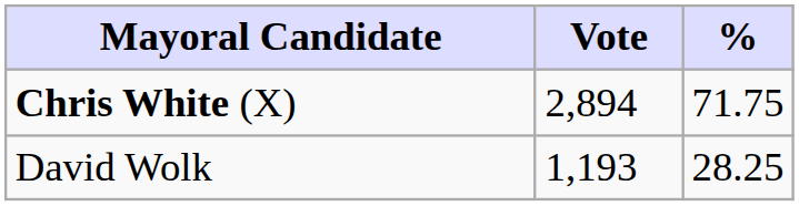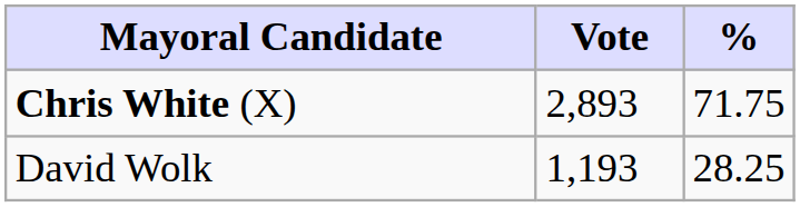 <table class="wikitable">
 <tr>
 <th style="background:#ddf; width:200px;">Mayoral Candidate</th>
 <th style="background:#ddf; width:50px;">Vote</th>
 <th style="background:#ddf; width:30px;">%</th>
 </tr>
 <tr>
 <td><strong>Chris White</strong> (X)</td>
-<td>2,894</td>
+<td>2,893</td>
 <td>71.75</td>
 </tr>
 <tr>
 <td>David Wolk</td>
 <td>1,193</td>
 <td>28.25</td>
 </tr>
 </table>
